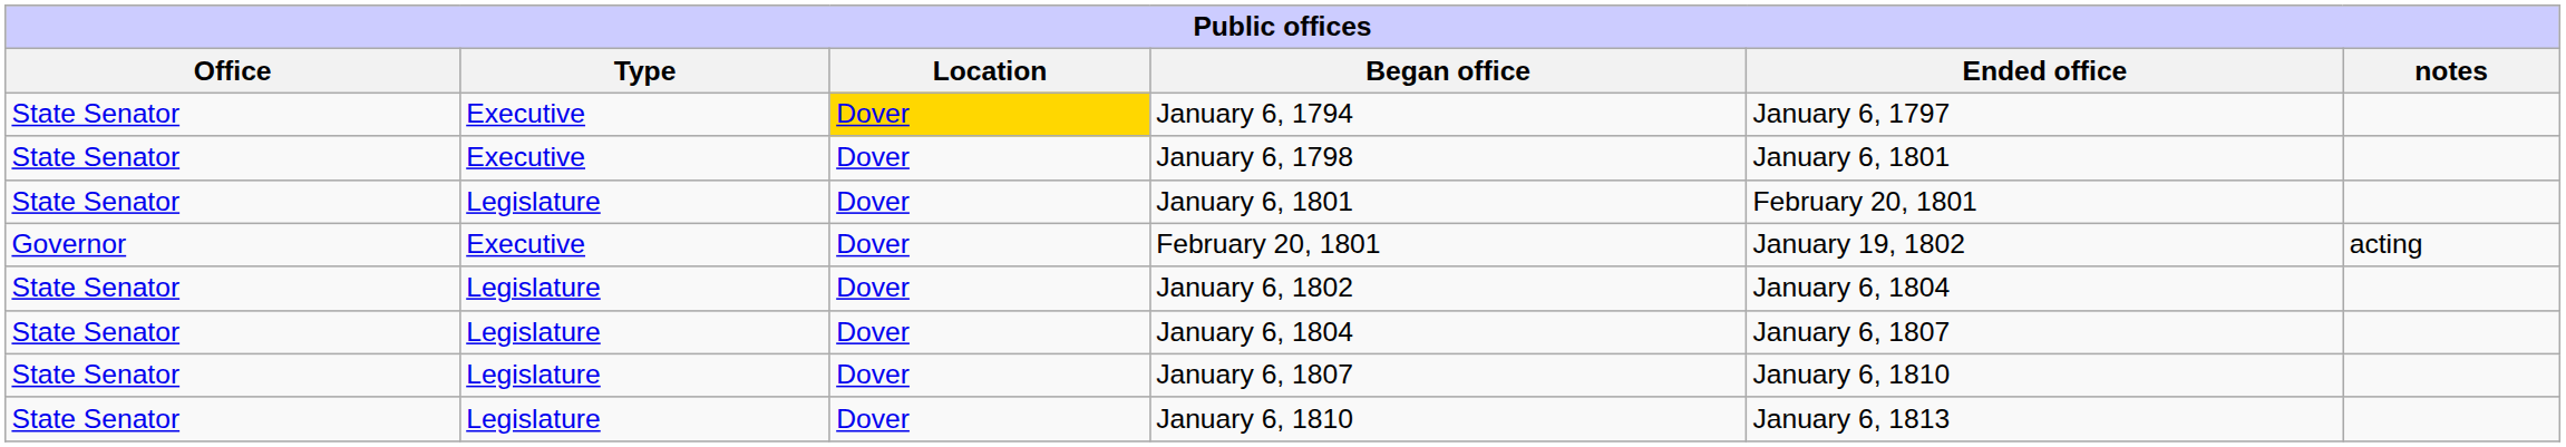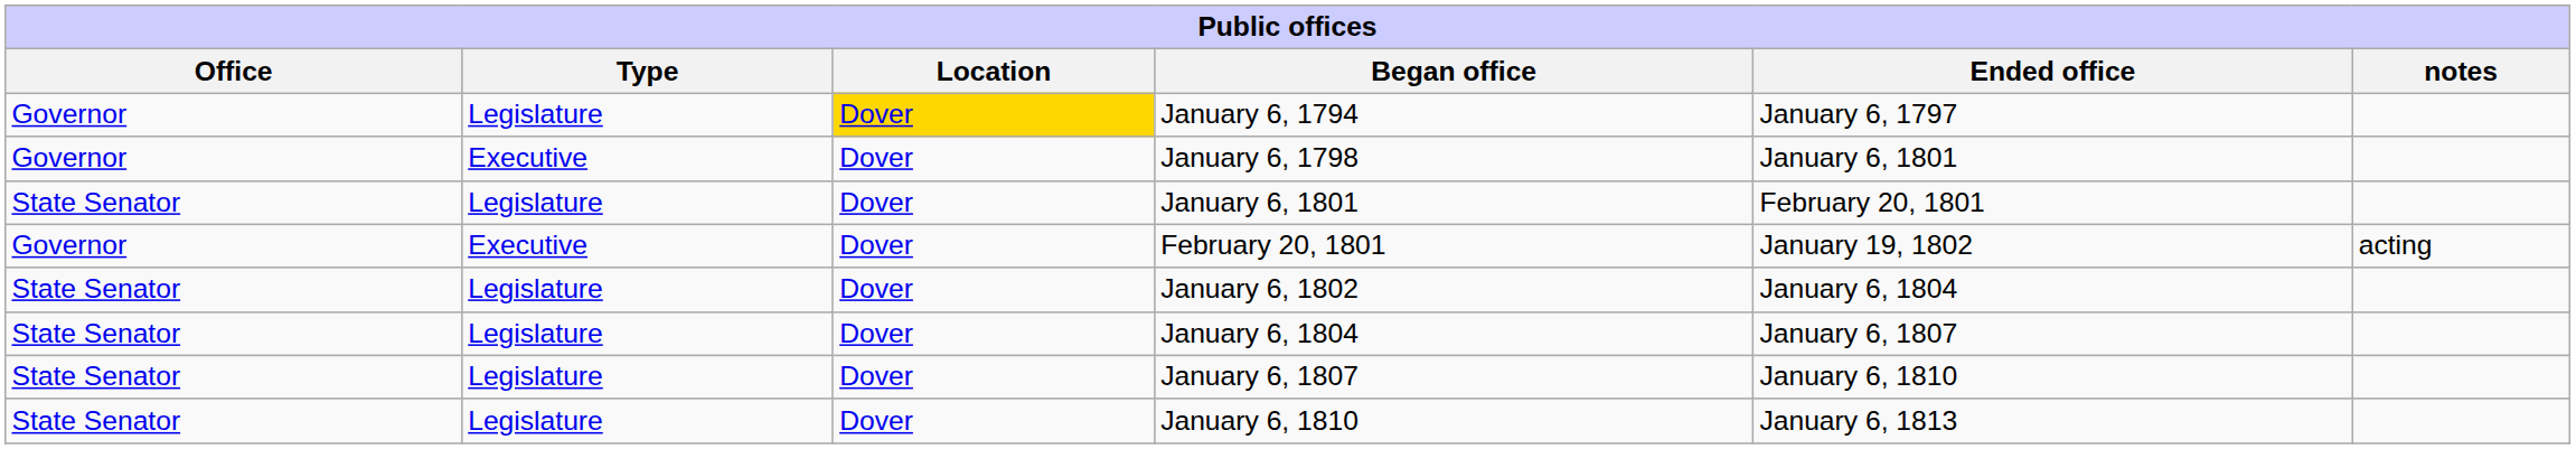 <table class=wikitable style="width: 94%" style="text-align: center;" align="center">
 <tr bgcolor=#cccccc>
 <th colspan=7 style="background: #ccccff;">Public offices</th>
 </tr>
 <tr>
 <th><strong>Office</strong></th>
 <th><strong>Type</strong></th>
 <th><strong>Location</strong></th>
 <th><strong>Began office</strong></th>
 <th><strong>Ended office</strong></th>
 <th><strong>notes</strong></th>
 </tr>
 <tr>
-<td><a href='#'>State Senator</a></td>
-<td><a href='#'>Executive</a></td>
+<td><a href='#'>Governor</a></td>
+<td><a href='#'>Legislature</a></td>
 <td style="background: gold;"><a href='#'>Dover</a></td>
 <td>January 6, 1794</td>
 <td>January 6, 1797</td>
 <td></td>
 </tr>
 <tr>
-<td><a href='#'>State Senator</a></td>
+<td><a href='#'>Governor</a></td>
 <td><a href='#'>Executive</a></td>
 <td><a href='#'>Dover</a></td>
 <td>January 6, 1798</td>
 <td>January 6, 1801</td>
 <td></td>
 </tr>
 <tr>
 <td><a href='#'>State Senator</a></td>
 <td><a href='#'>Legislature</a></td>
 <td><a href='#'>Dover</a></td>
 <td>January 6, 1801</td>
 <td>February 20, 1801</td>
 <td></td>
 </tr>
 <tr>
 <td><a href='#'>Governor</a></td>
 <td><a href='#'>Executive</a></td>
 <td><a href='#'>Dover</a></td>
 <td>February 20, 1801</td>
 <td>January 19, 1802</td>
 <td>acting</td>
 </tr>
 <tr>
 <td><a href='#'>State Senator</a></td>
 <td><a href='#'>Legislature</a></td>
 <td><a href='#'>Dover</a></td>
 <td>January 6, 1802</td>
 <td>January 6, 1804</td>
 <td></td>
 </tr>
 <tr>
 <td><a href='#'>State Senator</a></td>
 <td><a href='#'>Legislature</a></td>
 <td><a href='#'>Dover</a></td>
 <td>January 6, 1804</td>
 <td>January 6, 1807</td>
 <td></td>
 </tr>
 <tr>
 <td><a href='#'>State Senator</a></td>
 <td><a href='#'>Legislature</a></td>
 <td><a href='#'>Dover</a></td>
 <td>January 6, 1807</td>
 <td>January 6, 1810</td>
 <td></td>
 </tr>
 <tr>
 <td><a href='#'>State Senator</a></td>
 <td><a href='#'>Legislature</a></td>
 <td><a href='#'>Dover</a></td>
 <td>January 6, 1810</td>
 <td>January 6, 1813</td>
 <td></td>
 </tr>
 </table>
